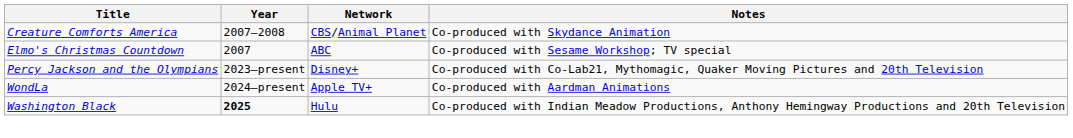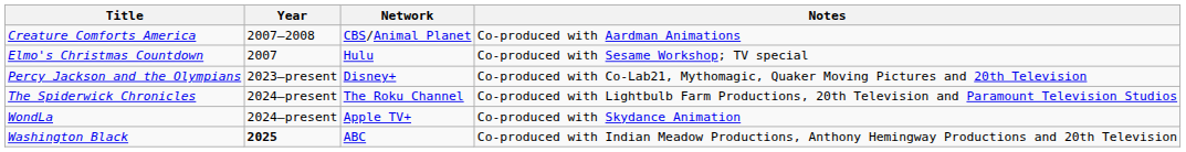 <table class="wikitable sortable">
 <tr>
 <th>Title</th>
 <th>Year</th>
 <th>Network</th>
 <th>Notes</th>
 </tr>
 <tr>
 <td align="left"><em><a href='#'>Creature Comforts America</a></em></td>
 <td>2007–2008</td>
 <td><a href='#'>CBS</a>/<a href='#'>Animal Planet</a></td>
-<td>Co-produced with <a href='#'>Skydance Animation</a></td>
+<td>Co-produced with <a href='#'>Aardman Animations</a></td>
 </tr>
 <tr>
 <td align="left"><em><a href='#'>Elmo's Christmas Countdown</a></em></td>
 <td>2007</td>
-<td><a href='#'>ABC</a></td>
+<td><a href='#'>Hulu</a></td>
 <td>Co-produced with <a href='#'>Sesame Workshop</a>; TV special</td>
 </tr>
 <tr>
 <td><em><a href='#'>Percy Jackson and the Olympians</a></em></td>
 <td>2023–present</td>
 <td><a href='#'>Disney+</a></td>
 <td>Co-produced with Co-Lab21, Mythomagic, Quaker Moving Pictures and <a href='#'>20th Television</a></td>
 </tr>
 <tr>
+<td><em><a href='#'>The Spiderwick Chronicles</a></em></td>
+<td>2024–present</td>
+<td><a href='#'>The Roku Channel</a></td>
+<td>Co-produced with Lightbulb Farm Productions, 20th Television and <a href='#'>Paramount Television Studios</a></td>
+</tr>
+<tr>
 <td><em><a href='#'>WondLa</a></em></td>
 <td>2024–present</td>
 <td><a href='#'>Apple TV+</a></td>
-<td>Co-produced with <a href='#'>Aardman Animations</a></td>
+<td>Co-produced with <a href='#'>Skydance Animation</a></td>
 </tr>
 <tr>
 <td><em><a href='#'>Washington Black</a></em></td>
 <td><strong>2025</strong></td>
-<td><a href='#'>Hulu</a></td>
+<td><a href='#'>ABC</a></td>
 <td>Co-produced with Indian Meadow Productions, Anthony Hemingway Productions and 20th Television</td>
 </tr>
 </table>
